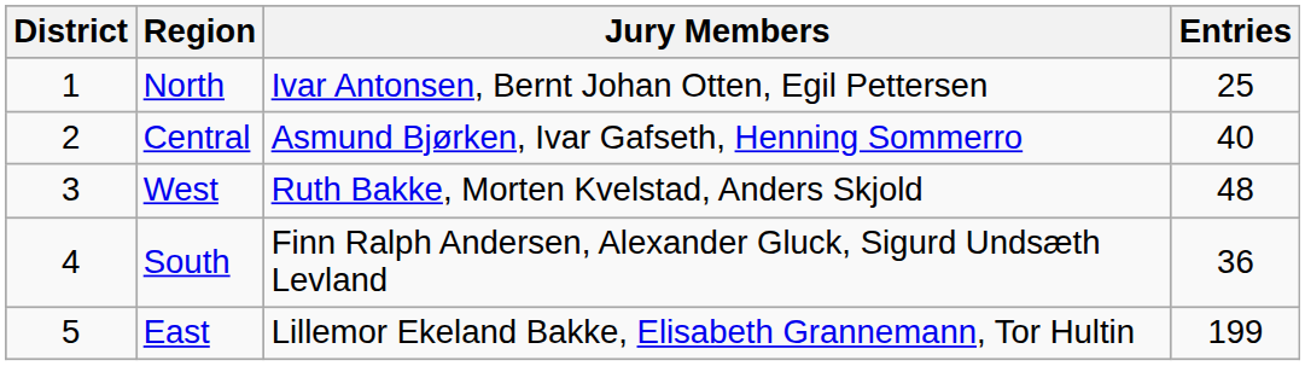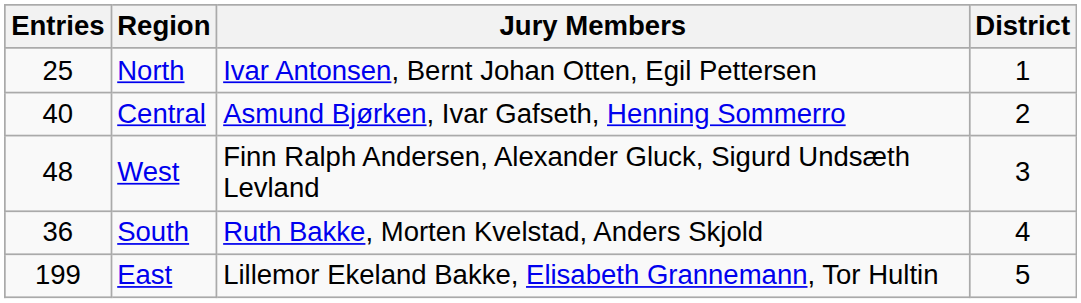 <table class="wikitable" style="margin: 1em auto 1em auto; text-align:center">
 <tr>
-<th>District</th>
+<th>Entries</th>
 <th>Region</th>
 <th>Jury Members</th>
-<th>Entries</th>
+<th>District</th>
 </tr>
 <tr>
-<td>1</td>
+<td>25</td>
 <td align="left"><a href='#'>North</a></td>
 <td align="left"><a href='#'>Ivar Antonsen</a>, Bernt Johan Otten, Egil Pettersen</td>
-<td>25</td>
+<td>1</td>
 </tr>
 <tr>
-<td>2</td>
+<td>40</td>
 <td align="left"><a href='#'>Central</a></td>
 <td align="left"><a href='#'>Asmund Bjørken</a>, Ivar Gafseth, <a href='#'>Henning Sommerro</a></td>
-<td>40</td>
+<td>2</td>
 </tr>
 <tr>
+<td>48</td>
+<td align="left"><a href='#'>West</a></td>
+<td align="left">Finn Ralph Andersen, Alexander Gluck, Sigurd Undsæth Levland</td>
 <td>3</td>
-<td align="left"><a href='#'>West</a></td>
-<td align="left"><a href='#'>Ruth Bakke</a>, Morten Kvelstad, Anders Skjold</td>
-<td>48</td>
 </tr>
 <tr>
+<td>36</td>
+<td align="left"><a href='#'>South</a></td>
+<td align="left"><a href='#'>Ruth Bakke</a>, Morten Kvelstad, Anders Skjold</td>
 <td>4</td>
-<td align="left"><a href='#'>South</a></td>
-<td align="left">Finn Ralph Andersen, Alexander Gluck, Sigurd Undsæth Levland</td>
-<td>36</td>
 </tr>
 <tr>
-<td>5</td>
+<td>199</td>
 <td align="left"><a href='#'>East</a></td>
 <td align="left">Lillemor Ekeland Bakke, <a href='#'>Elisabeth Grannemann</a>, Tor Hultin</td>
-<td>199</td>
+<td>5</td>
 </tr>
 </table>
